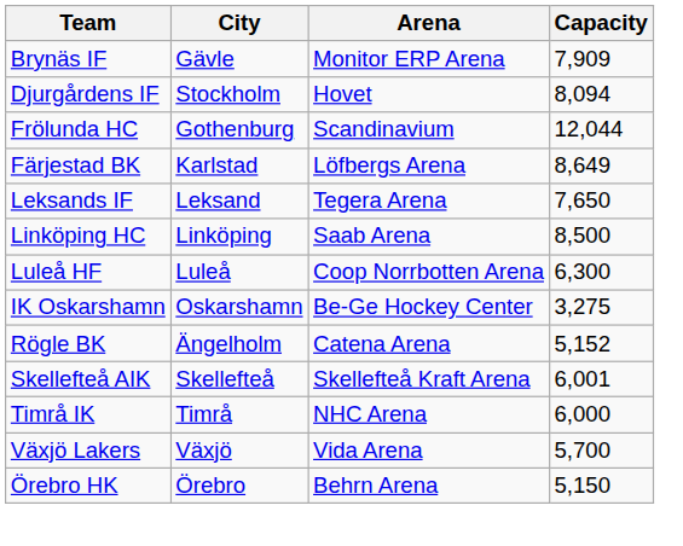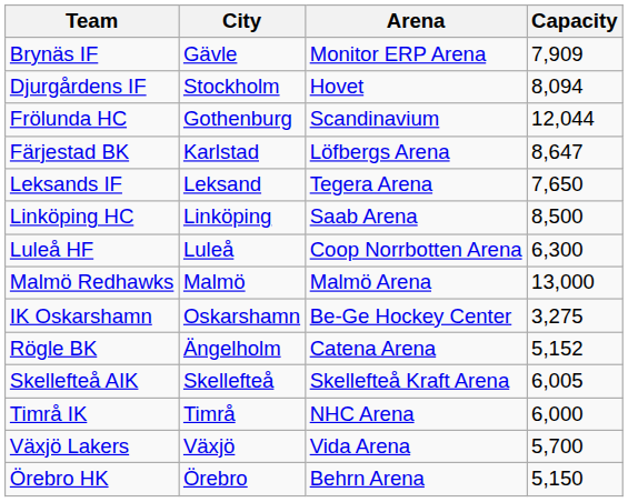 <table class="wikitable sortable">
 <tr>
 <th>Team</th>
 <th>City</th>
 <th>Arena</th>
 <th>Capacity</th>
 </tr>
 <tr>
 <td><a href='#'>Brynäs IF</a></td>
 <td><a href='#'>Gävle</a></td>
 <td><a href='#'>Monitor ERP Arena</a></td>
 <td>7,909</td>
 </tr>
 <tr>
 <td><a href='#'>Djurgårdens IF</a></td>
 <td><a href='#'>Stockholm</a></td>
 <td><a href='#'>Hovet</a></td>
 <td>8,094</td>
 </tr>
 <tr>
 <td><a href='#'>Frölunda HC</a></td>
 <td><a href='#'>Gothenburg</a></td>
 <td><a href='#'>Scandinavium</a></td>
 <td>12,044</td>
 </tr>
 <tr>
 <td><a href='#'>Färjestad BK</a></td>
 <td><a href='#'>Karlstad</a></td>
 <td><a href='#'>Löfbergs Arena</a></td>
-<td>8,649</td>
+<td>8,647</td>
 </tr>
 <tr>
 <td><a href='#'>Leksands IF</a></td>
 <td><a href='#'>Leksand</a></td>
 <td><a href='#'>Tegera Arena</a></td>
 <td>7,650</td>
 </tr>
 <tr>
 <td><a href='#'>Linköping HC</a></td>
 <td><a href='#'>Linköping</a></td>
 <td><a href='#'>Saab Arena</a></td>
 <td>8,500</td>
 </tr>
 <tr>
 <td><a href='#'>Luleå HF</a></td>
 <td><a href='#'>Luleå</a></td>
 <td><a href='#'>Coop Norrbotten Arena</a></td>
 <td>6,300</td>
 </tr>
 <tr>
+<td><a href='#'>Malmö Redhawks</a></td>
+<td><a href='#'>Malmö</a></td>
+<td><a href='#'>Malmö Arena</a></td>
+<td>13,000</td>
+</tr>
+<tr>
 <td><a href='#'>IK Oskarshamn</a></td>
 <td><a href='#'>Oskarshamn</a></td>
 <td><a href='#'>Be-Ge Hockey Center</a></td>
 <td>3,275</td>
 </tr>
 <tr>
 <td><a href='#'>Rögle BK</a></td>
 <td><a href='#'>Ängelholm</a></td>
 <td><a href='#'>Catena Arena</a></td>
 <td>5,152</td>
 </tr>
 <tr>
 <td><a href='#'>Skellefteå AIK</a></td>
 <td><a href='#'>Skellefteå</a></td>
 <td><a href='#'>Skellefteå Kraft Arena</a></td>
-<td>6,001</td>
+<td>6,005</td>
 </tr>
 <tr>
 <td><a href='#'>Timrå IK</a></td>
 <td><a href='#'>Timrå</a></td>
 <td><a href='#'>NHC Arena</a></td>
 <td>6,000</td>
 </tr>
 <tr>
 <td><a href='#'>Växjö Lakers</a></td>
 <td><a href='#'>Växjö</a></td>
 <td><a href='#'>Vida Arena</a></td>
 <td>5,700</td>
 </tr>
 <tr>
 <td><a href='#'>Örebro HK</a></td>
 <td><a href='#'>Örebro</a></td>
 <td><a href='#'>Behrn Arena</a></td>
 <td>5,150</td>
 </tr>
 </table>
